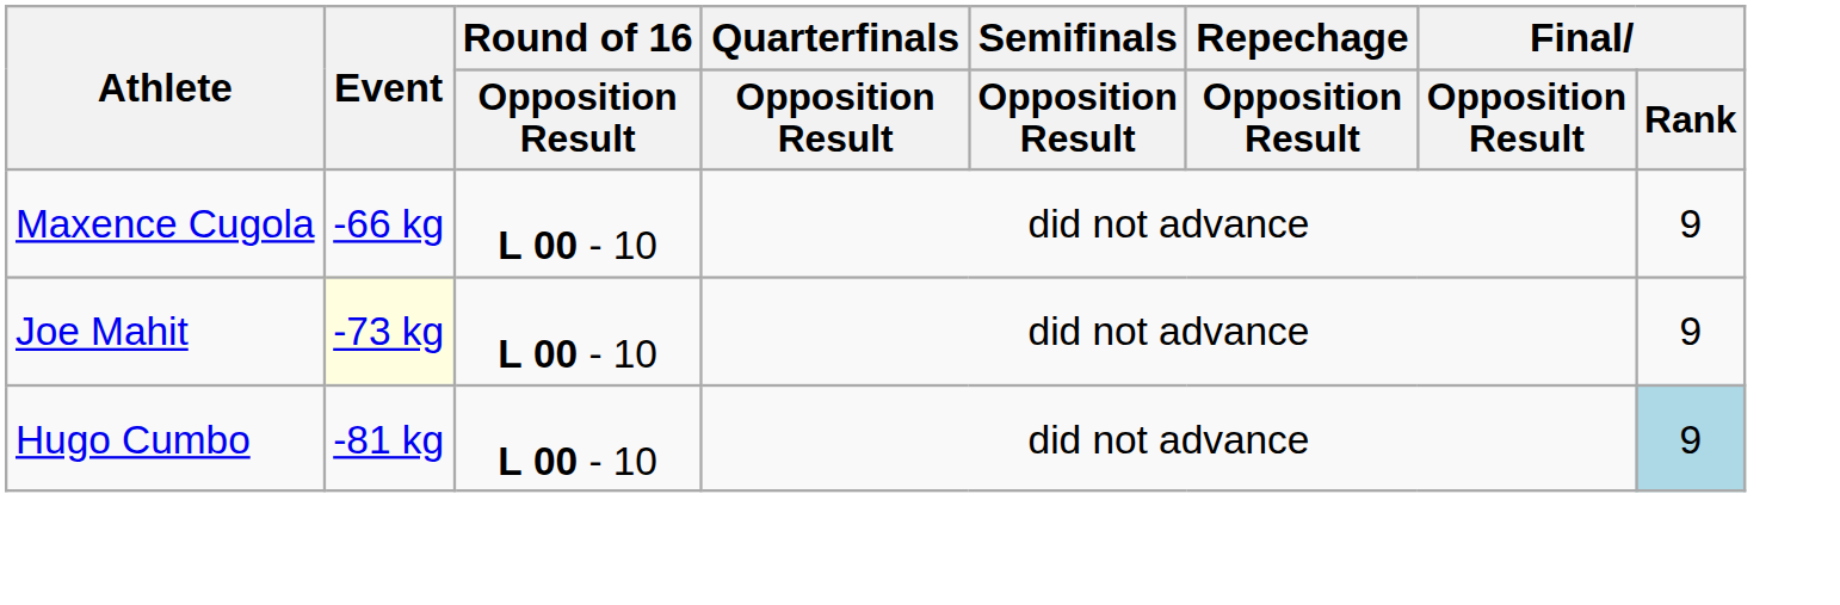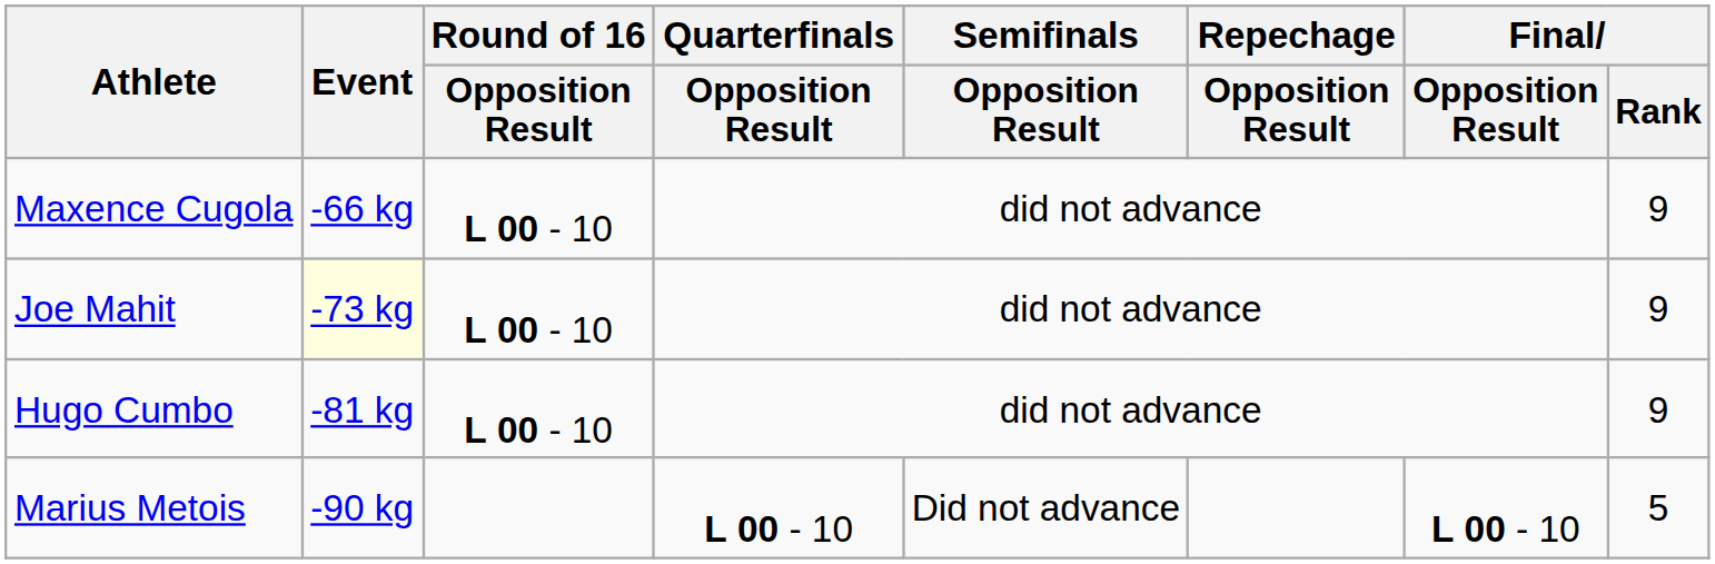 <table class="wikitable" style="font-size:90%;">
 <tr>
 <th rowspan=2>Athlete</th>
 <th rowspan=2>Event</th>
 <th>Round of 16</th>
 <th>Quarterfinals</th>
 <th>Semifinals</th>
 <th>Repechage</th>
 <th colspan=2>Final/</th>
 </tr>
 <tr style="font-size:95%">
 <th>Opposition<br>Result</th>
 <th>Opposition<br>Result</th>
 <th>Opposition<br>Result</th>
 <th>Opposition<br>Result</th>
 <th>Opposition<br>Result</th>
 <th>Rank</th>
 </tr>
 <tr align=center>
 <td align=left><a href='#'>Maxence Cugola</a></td>
 <td align=left><a href='#'>-66 kg</a></td>
 <td><br><strong>L</strong> <strong>00</strong> - 10</td>
 <td colspan=4>did not advance</td>
 <td>9</td>
 </tr>
 <tr align=center>
 <td align=left><a href='#'>Joe Mahit</a></td>
 <td align=left style="background: lightyellow;"><a href='#'>-73 kg</a></td>
 <td><br><strong>L</strong> <strong>00</strong> - 10</td>
 <td colspan=4>did not advance</td>
 <td>9</td>
 </tr>
 <tr align=center>
 <td align=left><a href='#'>Hugo Cumbo</a></td>
 <td align=left><a href='#'>-81 kg</a></td>
 <td><br><strong>L</strong> <strong>00</strong> - 10</td>
 <td colspan=4>did not advance</td>
-<td style="background: lightblue;">9</td>
+<td>9</td>
+</tr>
+<tr align=center>
+<td align=left><a href='#'>Marius Metois</a></td>
+<td align=left><a href='#'>-90 kg</a></td>
+<td></td>
+<td><br><strong>L</strong> <strong>00</strong> - 10</td>
+<td>Did not advance</td>
+<td></td>
+<td><br><strong>L</strong> <strong>00</strong> - 10</td>
+<td>5</td>
 </tr>
 </table>
